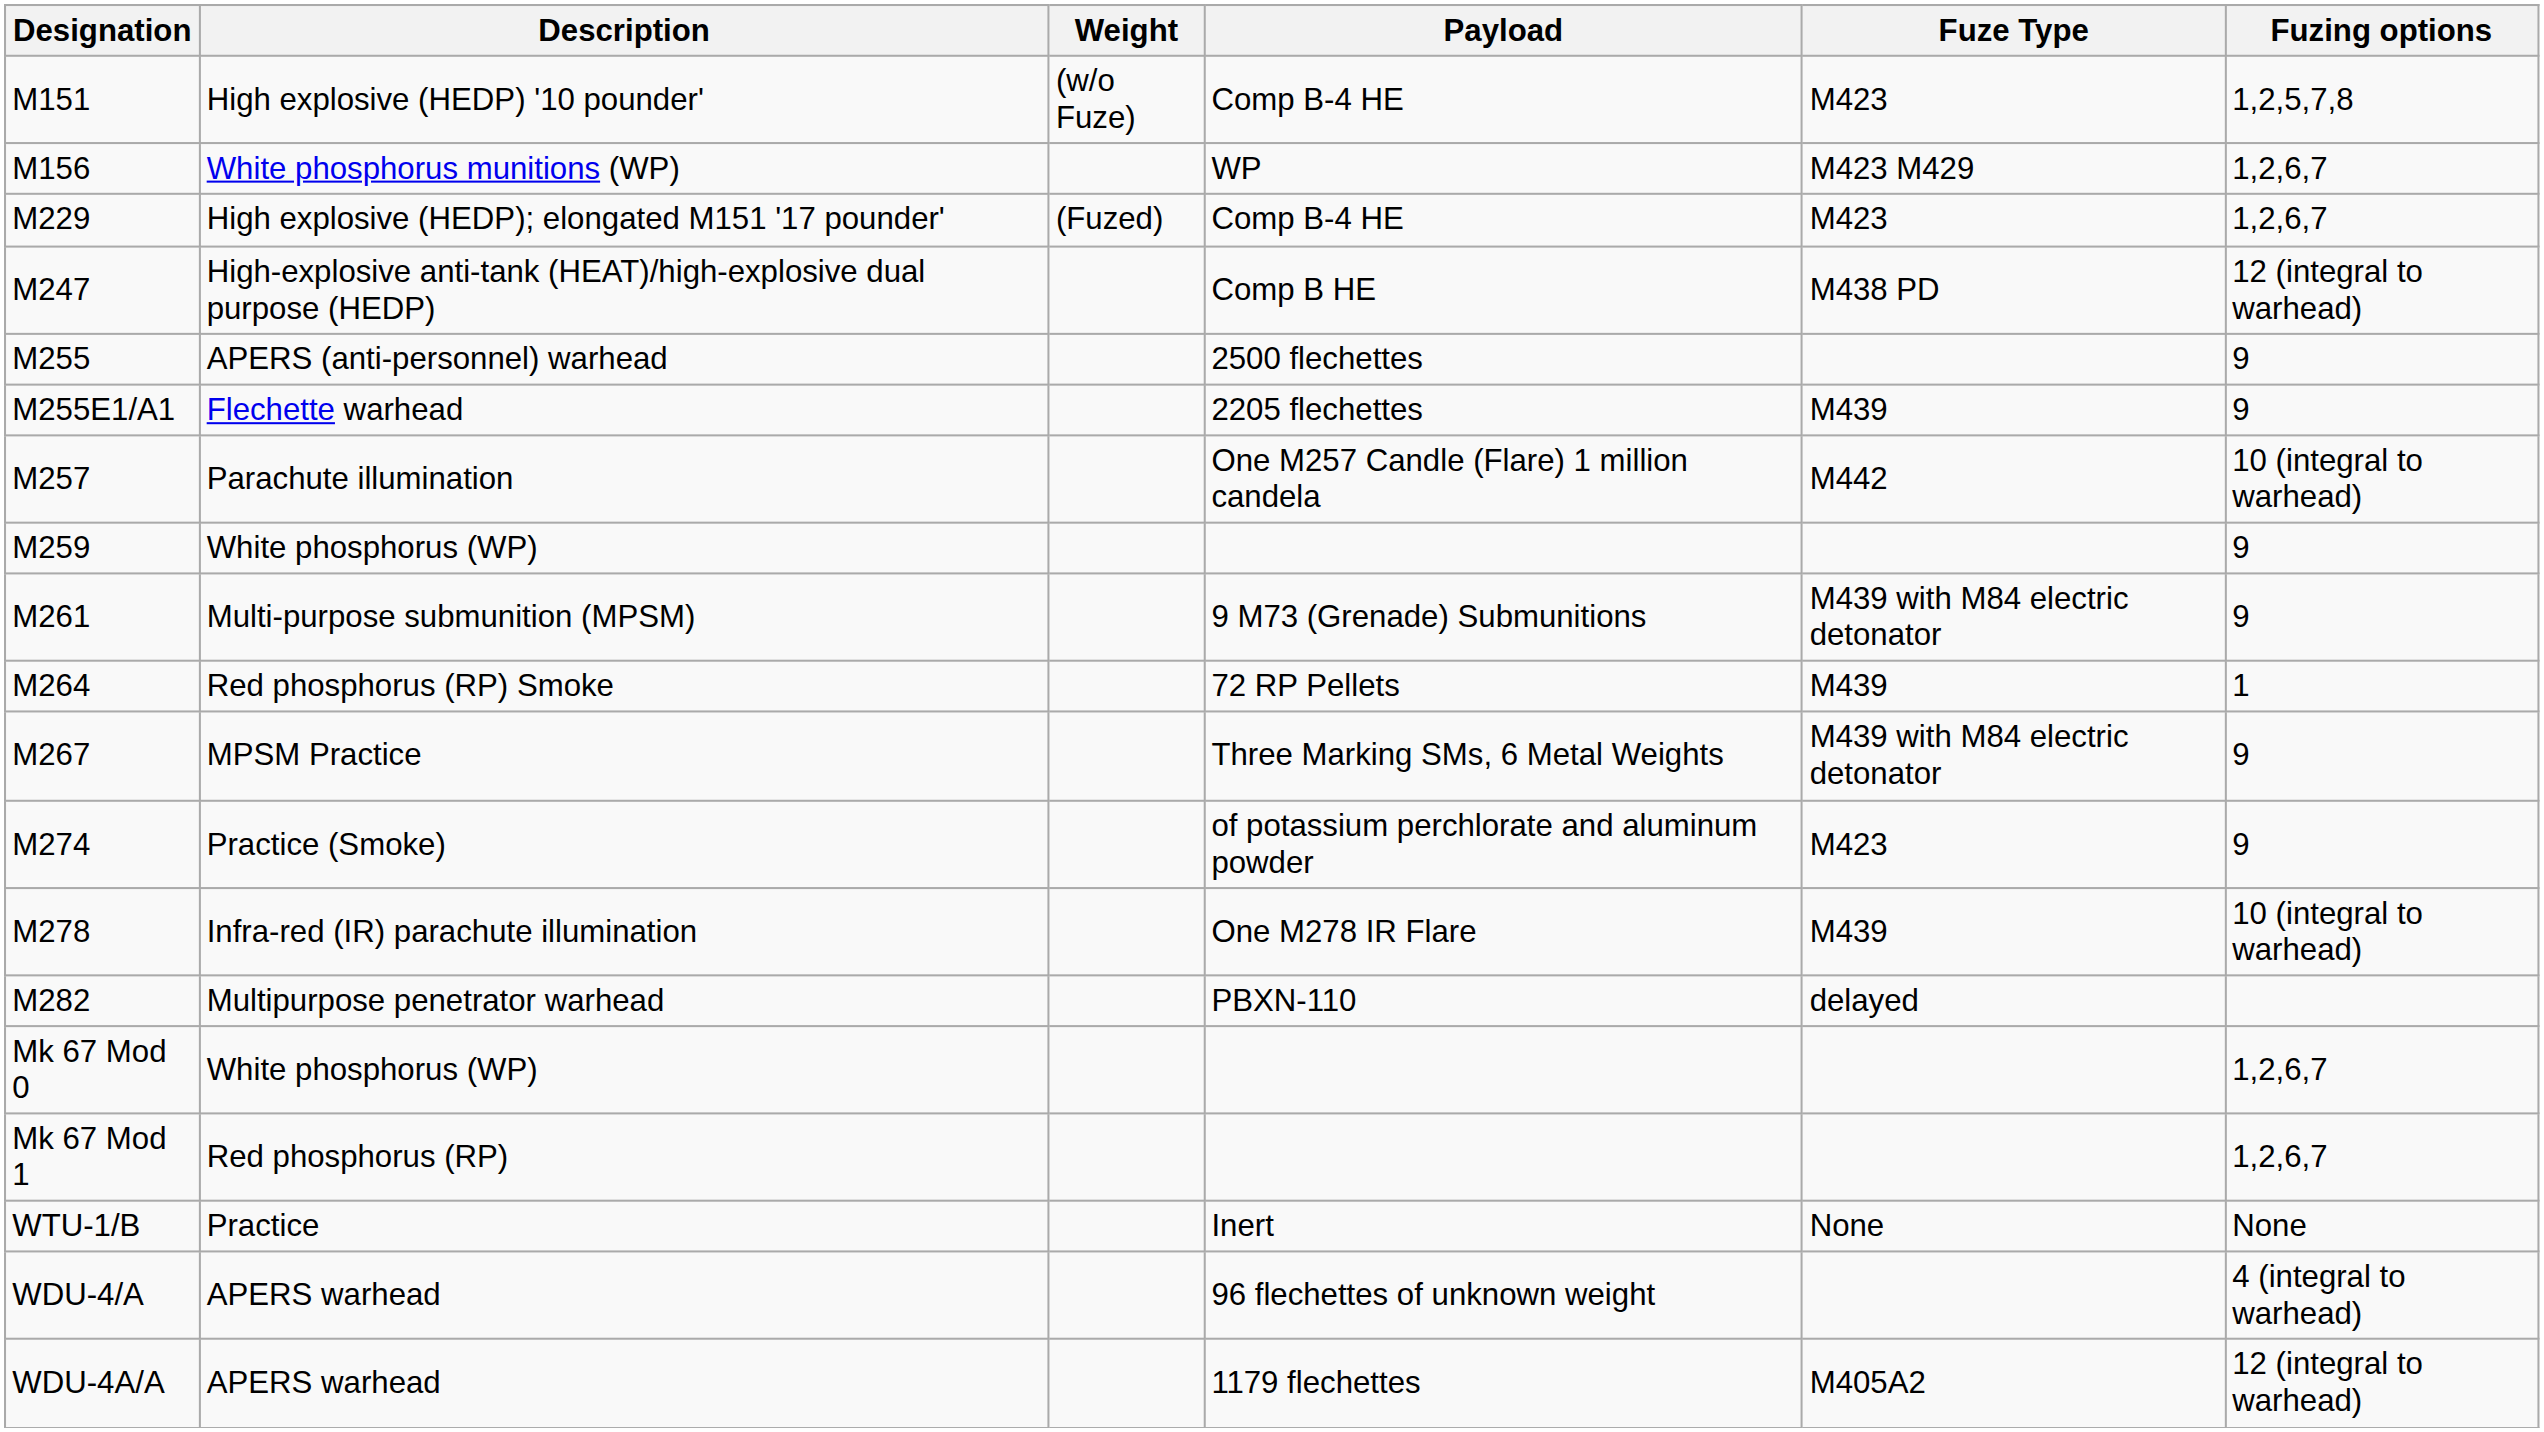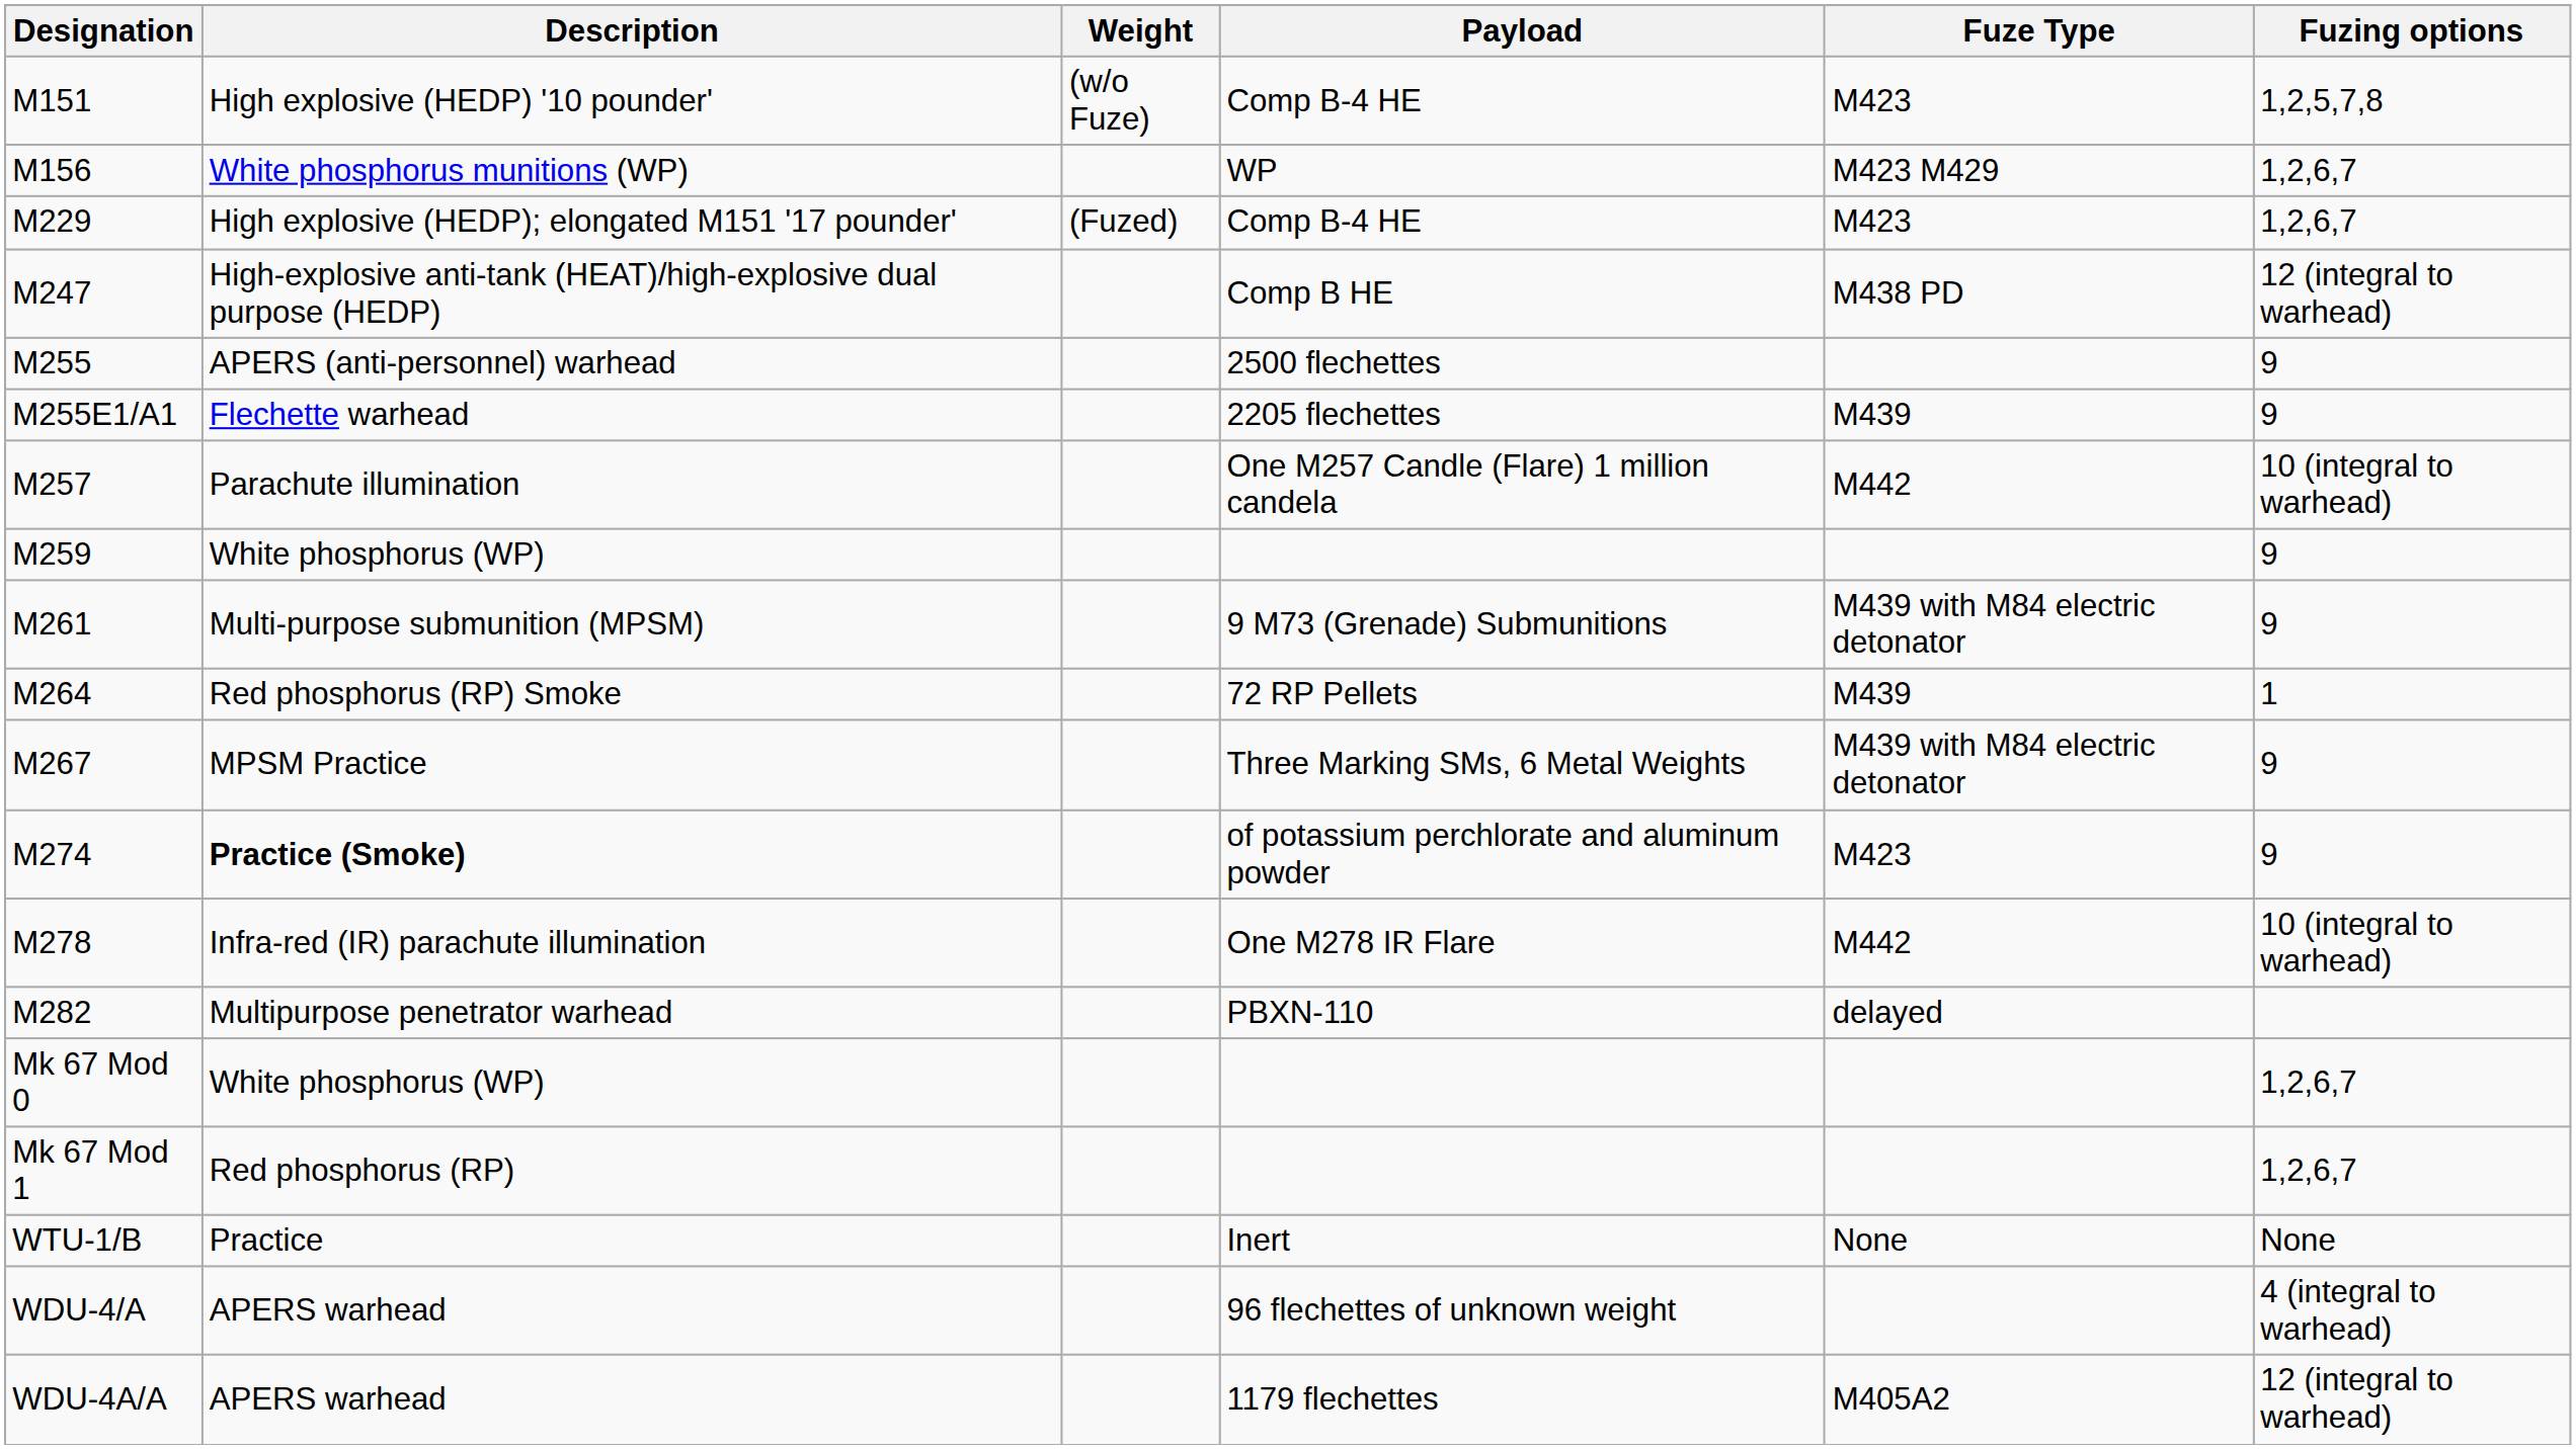 <table class="wikitable" style="font-size:96%;">
 <tr>
 <th>Designation</th>
 <th>Description</th>
 <th>Weight</th>
 <th>Payload</th>
 <th>Fuze Type</th>
 <th>Fuzing options</th>
 </tr>
 <tr>
 <td>M151</td>
 <td>High explosive (HEDP) '10 pounder'</td>
 <td> (w/o Fuze)</td>
 <td> Comp B-4 HE</td>
 <td>M423</td>
 <td>1,2,5,7,8</td>
 </tr>
 <tr>
 <td>M156</td>
 <td><a href='#'>White phosphorus munitions</a> (WP)</td>
 <td></td>
 <td> WP</td>
 <td>M423 M429</td>
 <td>1,2,6,7</td>
 </tr>
 <tr>
 <td>M229</td>
 <td>High explosive (HEDP); elongated M151 '17 pounder'</td>
 <td> (Fuzed)</td>
 <td> Comp B-4 HE</td>
 <td>M423</td>
 <td>1,2,6,7</td>
 </tr>
 <tr>
 <td>M247</td>
 <td>High-explosive anti-tank (HEAT)/high-explosive dual purpose (HEDP)</td>
 <td></td>
 <td> Comp B HE</td>
 <td>M438 PD</td>
 <td>12 (integral to warhead)</td>
 </tr>
 <tr>
 <td>M255</td>
 <td>APERS (anti-personnel) warhead</td>
 <td></td>
 <td>2500  flechettes</td>
 <td></td>
 <td>9</td>
 </tr>
 <tr>
 <td>M255E1/A1</td>
 <td><a href='#'>Flechette</a> warhead</td>
 <td></td>
 <td>2205  flechettes</td>
 <td>M439</td>
 <td>9</td>
 </tr>
 <tr>
 <td>M257</td>
 <td>Parachute illumination</td>
 <td></td>
 <td>One M257 Candle (Flare) 1 million candela</td>
 <td>M442</td>
 <td>10 (integral to warhead)</td>
 </tr>
 <tr>
 <td>M259</td>
 <td>White phosphorus (WP)</td>
 <td></td>
 <td></td>
 <td></td>
 <td>9</td>
 </tr>
 <tr>
 <td>M261</td>
 <td>Multi-purpose submunition (MPSM)</td>
 <td></td>
 <td>9 M73 (Grenade) Submunitions</td>
 <td>M439 with M84 electric detonator</td>
 <td>9</td>
 </tr>
 <tr>
 <td>M264</td>
 <td>Red phosphorus (RP) Smoke</td>
 <td></td>
 <td>72 RP Pellets</td>
 <td>M439</td>
 <td>1</td>
 </tr>
 <tr>
 <td>M267</td>
 <td>MPSM Practice</td>
 <td></td>
 <td>Three Marking SMs, 6 Metal Weights</td>
 <td>M439 with M84 electric detonator</td>
 <td>9</td>
 </tr>
 <tr>
 <td>M274</td>
-<td>Practice (Smoke)</td>
+<td><strong>Practice (Smoke)</strong></td>
 <td></td>
 <td> of potassium perchlorate and aluminum powder</td>
 <td>M423</td>
 <td>9</td>
 </tr>
 <tr>
 <td>M278</td>
 <td>Infra-red (IR) parachute illumination</td>
 <td></td>
 <td>One M278 IR Flare</td>
-<td>M439</td>
+<td>M442</td>
 <td>10 (integral to warhead)</td>
 </tr>
 <tr>
 <td>M282</td>
 <td>Multipurpose penetrator warhead</td>
 <td></td>
 <td> PBXN-110</td>
 <td>delayed</td>
 <td></td>
 </tr>
 <tr>
 <td>Mk 67 Mod 0</td>
 <td>White phosphorus (WP)</td>
 <td></td>
 <td></td>
 <td></td>
 <td>1,2,6,7</td>
 </tr>
 <tr>
 <td>Mk 67 Mod 1</td>
 <td>Red phosphorus (RP)</td>
 <td></td>
 <td></td>
 <td></td>
 <td>1,2,6,7</td>
 </tr>
 <tr>
 <td>WTU-1/B</td>
 <td>Practice</td>
 <td></td>
 <td>Inert</td>
 <td>None</td>
 <td>None</td>
 </tr>
 <tr>
 <td>WDU-4/A</td>
 <td>APERS warhead</td>
 <td></td>
 <td>96 flechettes of unknown weight</td>
 <td></td>
 <td>4 (integral to warhead)</td>
 </tr>
 <tr>
 <td>WDU-4A/A</td>
 <td>APERS warhead</td>
 <td></td>
 <td>1179  flechettes</td>
 <td>M405A2</td>
 <td>12 (integral to warhead)</td>
 </tr>
 </table>
